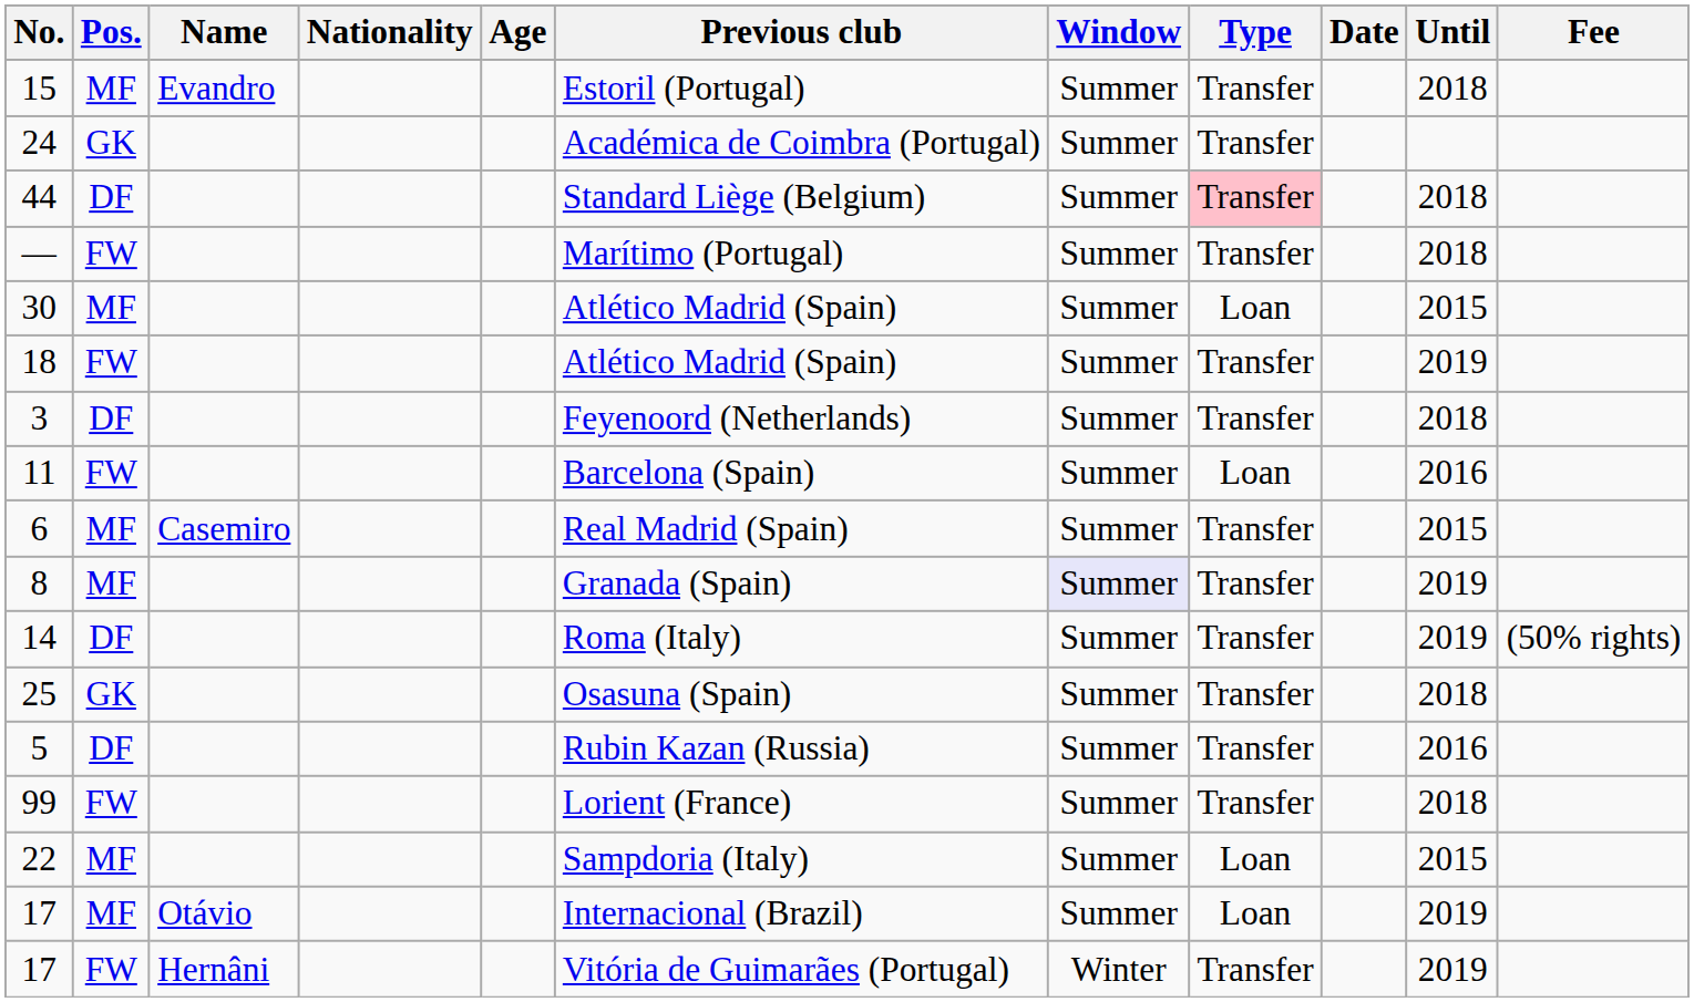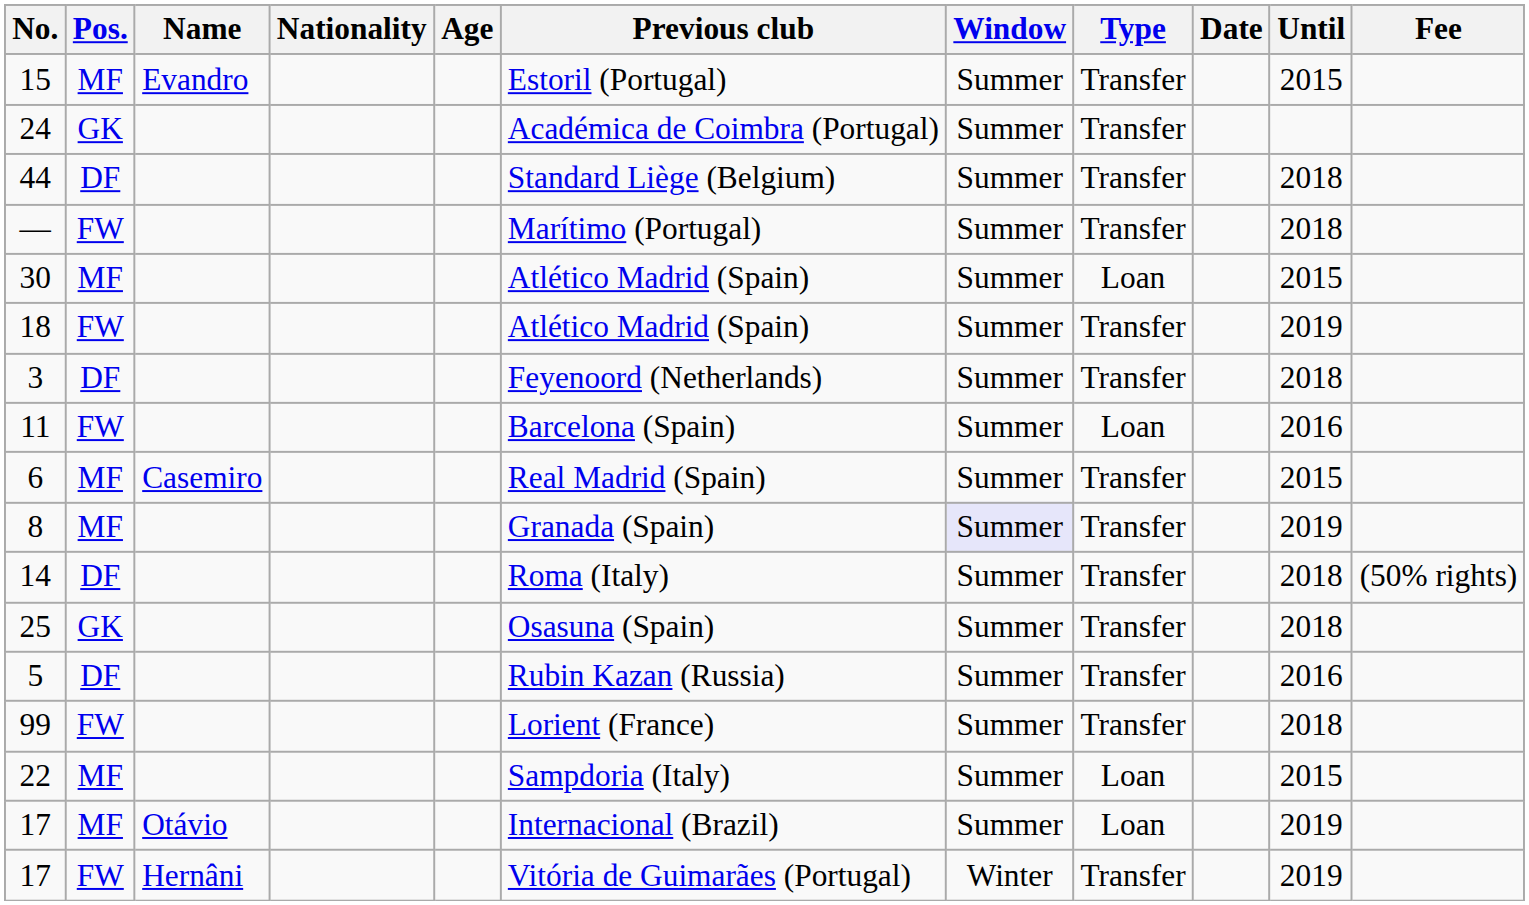 <table class="wikitable sortable" style="text-align:center;">
 <tr>
 <th scope=col>No.</th>
 <th scope=col><a href='#'>Pos.</a></th>
 <th scope=col>Name</th>
 <th scope=col>Nationality</th>
 <th scope=col>Age</th>
 <th scope=col>Previous club</th>
 <th scope=col><a href='#'>Window</a></th>
 <th scope=col><a href='#'>Type</a></th>
 <th scope=col>Date</th>
 <th scope=col>Until</th>
 <th scope=col>Fee</th>
 </tr>
 <tr>
 <td>15</td>
 <td><a href='#'>MF</a></td>
 <td align=left><a href='#'>Evandro</a></td>
 <td align=left></td>
 <td></td>
 <td align=left><a href='#'>Estoril</a> (Portugal)</td>
 <td>Summer</td>
 <td>Transfer</td>
 <td></td>
-<td>2018</td>
+<td>2015</td>
 <td></td>
 </tr>
 <tr>
 <td>24</td>
 <td><a href='#'>GK</a></td>
 <td align=left></td>
 <td align=left></td>
 <td></td>
 <td align=left><a href='#'>Académica de Coimbra</a> (Portugal)</td>
 <td>Summer</td>
 <td>Transfer</td>
 <td></td>
 <td></td>
 <td></td>
 </tr>
 <tr>
 <td>44</td>
 <td><a href='#'>DF</a></td>
 <td align=left></td>
 <td align=left></td>
 <td></td>
 <td align=left><a href='#'>Standard Liège</a> (Belgium)</td>
 <td>Summer</td>
-<td style="background: pink;">Transfer</td>
+<td>Transfer</td>
 <td></td>
 <td>2018</td>
 <td></td>
 </tr>
 <tr>
 <td>—</td>
 <td><a href='#'>FW</a></td>
 <td align=left></td>
 <td align=left></td>
 <td></td>
 <td align=left><a href='#'>Marítimo</a> (Portugal)</td>
 <td>Summer</td>
 <td>Transfer</td>
 <td></td>
 <td>2018</td>
 <td></td>
 </tr>
 <tr>
 <td>30</td>
 <td><a href='#'>MF</a></td>
 <td align=left></td>
 <td align=left></td>
 <td></td>
 <td align=left><a href='#'>Atlético Madrid</a> (Spain)</td>
 <td>Summer</td>
 <td>Loan</td>
 <td></td>
 <td>2015</td>
 <td></td>
 </tr>
 <tr>
 <td>18</td>
 <td><a href='#'>FW</a></td>
 <td align=left></td>
 <td align=left></td>
 <td></td>
 <td align=left><a href='#'>Atlético Madrid</a> (Spain)</td>
 <td>Summer</td>
 <td>Transfer</td>
 <td></td>
 <td>2019</td>
 <td></td>
 </tr>
 <tr>
 <td>3</td>
 <td><a href='#'>DF</a></td>
 <td align=left></td>
 <td align=left></td>
 <td></td>
 <td align=left><a href='#'>Feyenoord</a> (Netherlands)</td>
 <td>Summer</td>
 <td>Transfer</td>
 <td></td>
 <td>2018</td>
 <td></td>
 </tr>
 <tr>
 <td>11</td>
 <td><a href='#'>FW</a></td>
 <td align=left></td>
 <td align=left></td>
 <td></td>
 <td align=left><a href='#'>Barcelona</a> (Spain)</td>
 <td>Summer</td>
 <td>Loan</td>
 <td></td>
 <td>2016</td>
 <td></td>
 </tr>
 <tr>
 <td>6</td>
 <td><a href='#'>MF</a></td>
 <td align=left><a href='#'>Casemiro</a></td>
 <td align=left></td>
 <td></td>
 <td align=left><a href='#'>Real Madrid</a> (Spain)</td>
 <td>Summer</td>
 <td>Transfer</td>
 <td></td>
 <td>2015</td>
 <td></td>
 </tr>
 <tr>
 <td>8</td>
 <td><a href='#'>MF</a></td>
 <td align=left></td>
 <td align=left></td>
 <td></td>
 <td align=left><a href='#'>Granada</a> (Spain)</td>
 <td style="background: lavender;">Summer</td>
 <td>Transfer</td>
 <td></td>
 <td>2019</td>
 <td></td>
 </tr>
 <tr>
 <td>14</td>
 <td><a href='#'>DF</a></td>
 <td align=left></td>
 <td align=left></td>
 <td></td>
 <td align=left><a href='#'>Roma</a> (Italy)</td>
 <td>Summer</td>
 <td>Transfer</td>
 <td></td>
-<td>2019</td>
+<td>2018</td>
 <td> (50% rights)</td>
 </tr>
 <tr>
 <td>25</td>
 <td><a href='#'>GK</a></td>
 <td align=left></td>
 <td align=left></td>
 <td></td>
 <td align=left><a href='#'>Osasuna</a> (Spain)</td>
 <td>Summer</td>
 <td>Transfer</td>
 <td></td>
 <td>2018</td>
 <td></td>
 </tr>
 <tr>
 <td>5</td>
 <td><a href='#'>DF</a></td>
 <td align=left></td>
 <td align=left></td>
 <td></td>
 <td align=left><a href='#'>Rubin Kazan</a> (Russia)</td>
 <td>Summer</td>
 <td>Transfer</td>
 <td></td>
 <td>2016</td>
 <td></td>
 </tr>
 <tr>
 <td>99</td>
 <td><a href='#'>FW</a></td>
 <td align=left></td>
 <td align=left></td>
 <td></td>
 <td align=left><a href='#'>Lorient</a> (France)</td>
 <td>Summer</td>
 <td>Transfer</td>
 <td></td>
 <td>2018</td>
 <td></td>
 </tr>
 <tr>
 <td>22</td>
 <td><a href='#'>MF</a></td>
 <td align=left></td>
 <td align=left></td>
 <td></td>
 <td align=left><a href='#'>Sampdoria</a> (Italy)</td>
 <td>Summer</td>
 <td>Loan</td>
 <td></td>
 <td>2015</td>
 <td></td>
 </tr>
 <tr>
 <td>17</td>
 <td><a href='#'>MF</a></td>
 <td align=left><a href='#'>Otávio</a></td>
 <td align=left></td>
 <td></td>
 <td align=left><a href='#'>Internacional</a> (Brazil)</td>
 <td>Summer</td>
 <td>Loan</td>
 <td></td>
 <td>2019</td>
 <td></td>
 </tr>
 <tr>
 <td>17</td>
 <td><a href='#'>FW</a></td>
 <td align=left><a href='#'>Hernâni</a></td>
 <td align=left></td>
 <td></td>
 <td align=left><a href='#'>Vitória de Guimarães</a> (Portugal)</td>
 <td>Winter</td>
 <td>Transfer</td>
 <td></td>
 <td>2019</td>
 <td></td>
 </tr>
 </table>
